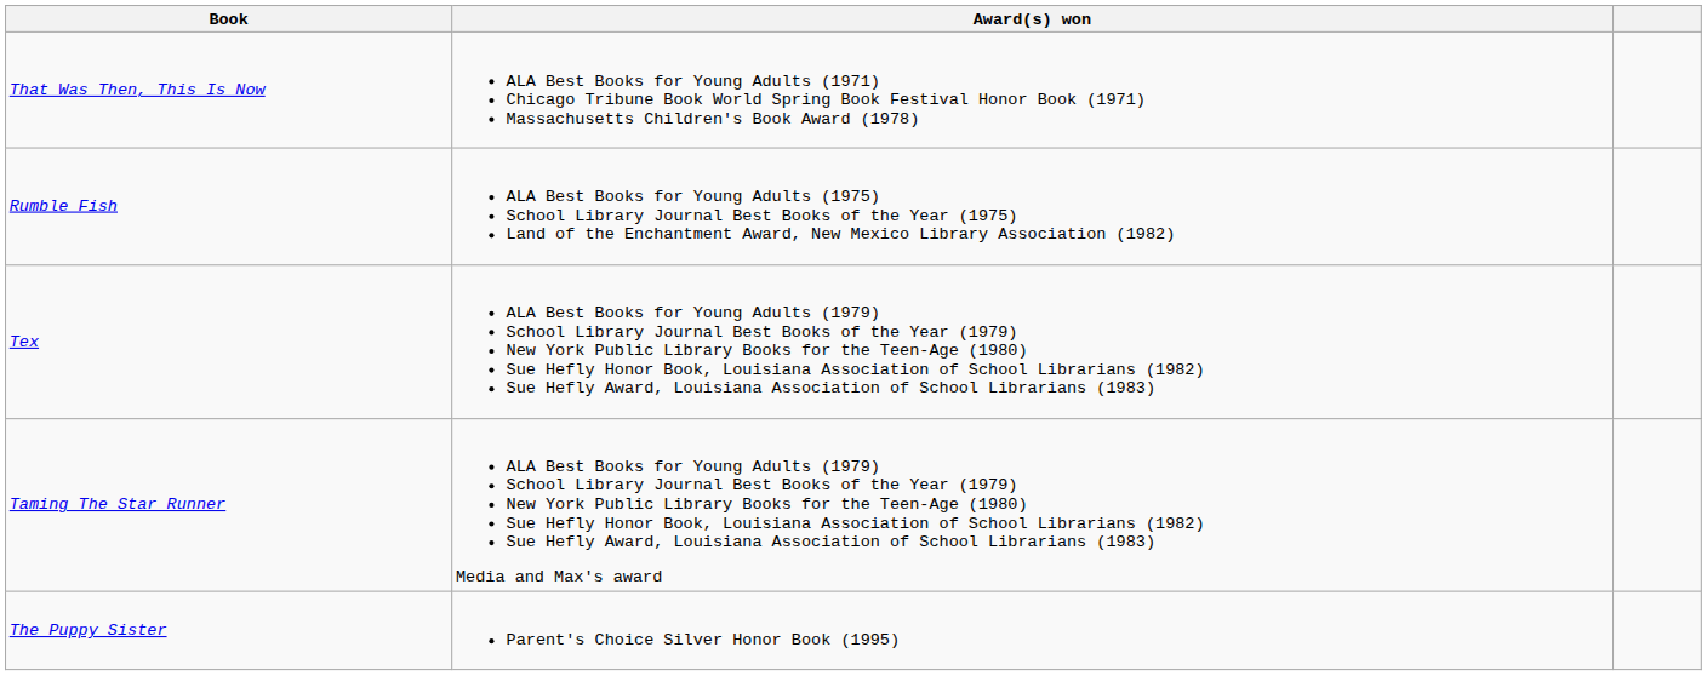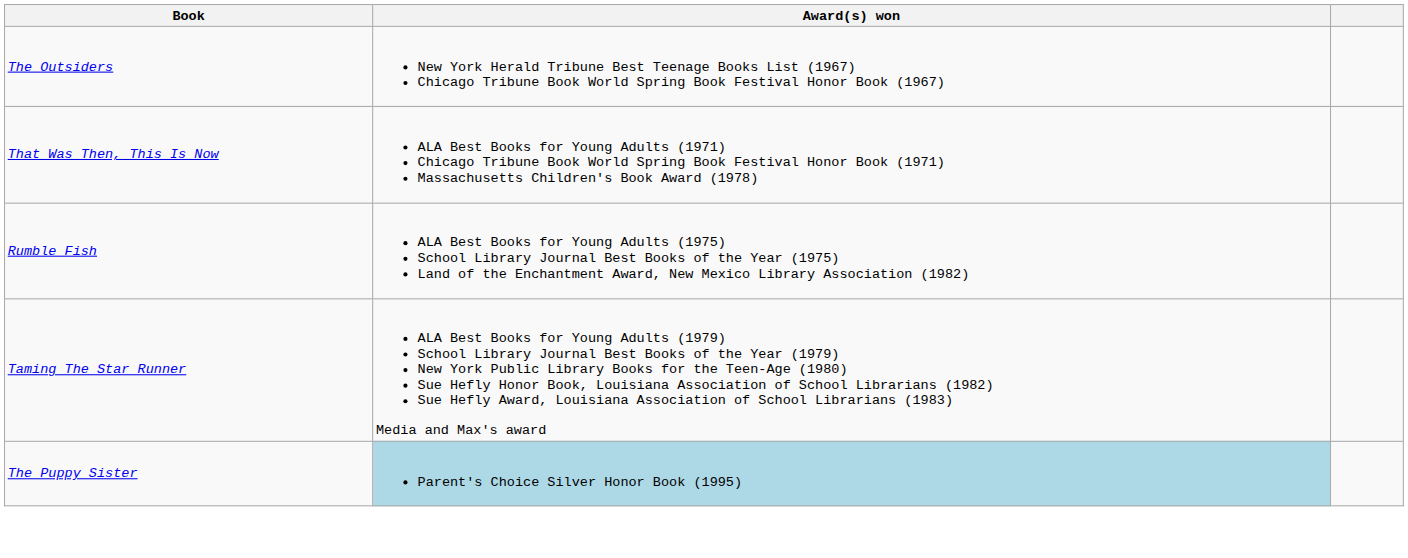 <table class="wikitable sortable" border="1" style="width: 85%">
 <tr>
 <th width=25%>Book</th>
 <th class="unsortable" width=65%>Award(s) won</th>
 <th class="unsortable" width=5%></th>
+</tr>
+<tr>
+<td><em><a href='#'>The Outsiders</a></em></td>
+<td><br><ul><li>New York Herald Tribune Best Teenage Books List (1967)</li><li>Chicago Tribune Book World Spring Book Festival Honor Book (1967)</li></ul></td>
+<td></td>
 </tr>
 <tr>
 <td><em><a href='#'>That Was Then, This Is Now</a></em></td>
 <td><br><ul><li>ALA Best Books for Young Adults (1971)</li><li>Chicago Tribune Book World Spring Book Festival Honor Book (1971)</li><li>Massachusetts Children's Book Award (1978)</li></ul></td>
 <td></td>
 </tr>
 <tr>
 <td><em><a href='#'>Rumble Fish</a></em></td>
 <td><br><ul><li>ALA Best Books for Young Adults (1975)</li><li>School Library Journal Best Books of the Year (1975)</li><li>Land of the Enchantment Award, New Mexico Library Association (1982)</li></ul></td>
 <td></td>
 </tr>
 <tr>
-<td><em><a href='#'>Tex</a></em></td>
-<td><br><ul><li>ALA Best Books for Young Adults (1979)</li><li>School Library Journal Best Books of the Year (1979)</li><li>New York Public Library Books for the Teen-Age (1980)</li><li>Sue Hefly Honor Book, Louisiana Association of School Librarians (1982)</li><li>Sue Hefly Award, Louisiana Association of School Librarians (1983)</li></ul></td>
-<td></td>
-</tr>
-<tr>
 <td><em><a href='#'>Taming The Star Runner</a></em></td>
 <td><br><ul><li>ALA Best Books for Young Adults (1979)</li><li>School Library Journal Best Books of the Year (1979)</li><li>New York Public Library Books for the Teen-Age (1980)</li><li>Sue Hefly Honor Book, Louisiana Association of School Librarians (1982)</li><li>Sue Hefly Award, Louisiana Association of School Librarians (1983)</li></ul>Media and Max's award</td>
 <td></td>
 </tr>
 <tr>
 <td><em><a href='#'>The Puppy Sister</a></em></td>
-<td><br><ul><li>Parent's Choice Silver Honor Book (1995)</li></ul></td>
+<td style="background: lightblue;"><br><ul><li>Parent's Choice Silver Honor Book (1995)</li></ul></td>
 <td></td>
 </tr>
 </table>
